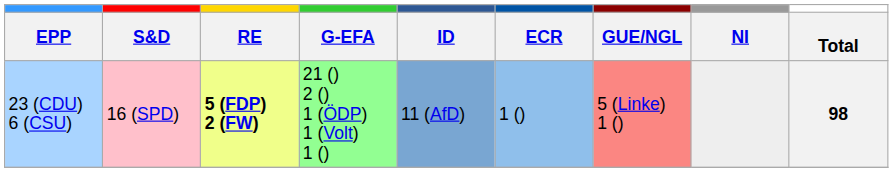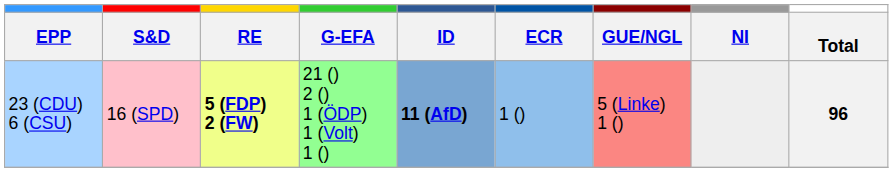 <table class="wikitable">
 <tr>
 <th style="width:10%; background:#39f;"></th>
 <th style="width:10%; background:red;"></th>
 <th style="width:10%; background:gold;"></th>
 <th style="width:10%; background:#32CD32;"></th>
 <th style="width:10%; background:#2E5894;"></th>
 <th style="width:10%; background:#0054A5;"></th>
 <th style="width:10%; background:darkred;"></th>
 <th style="width:10%; background:#999;"></th>
 <th style="width:10%; background:white;"></th>
 </tr>
 <tr>
 <th style="width: 10%"><a href='#'>EPP</a></th>
 <th style="width: 10%"><a href='#'>S&D</a></th>
 <th style="width: 10%"><a href='#'>RE</a></th>
 <th style="width: 10%"><a href='#'>G-EFA</a></th>
 <th style="width: 10%"><a href='#'>ID</a></th>
 <th style="width: 10%"><a href='#'>ECR</a></th>
 <th style="width: 10%"><a href='#'>GUE/NGL</a></th>
 <th style="width: 10%"><a href='#'>NI</a></th>
 <th><br>Total</th>
 </tr>
 <tr>
 <td style="background:#a9d4ff; text-align:left;">23 (<a href='#'>CDU</a>)<br>6 (<a href='#'>CSU</a>)</td>
 <td style="background:pink; text-align:left;">16 (<a href='#'>SPD</a>)</td>
 <td style="background:#f0ff8a; text-align:left;"><strong>5 (<a href='#'>FDP</a>)<br>2 (<a href='#'>FW</a>)</strong></td>
 <td style="background:#92FF92; text-align:left;">21 ()<br>2 ()<br>1 (<a href='#'>ÖDP</a>)<br>1 (<a href='#'>Volt</a>)<br>1 ()</td>
-<td style="background:#79a6d2; text-align:left;">11 (<a href='#'>AfD</a>)</td>
+<td style="background:#79a6d2; text-align:left;"><strong>11 (<a href='#'>AfD</a>)</strong></td>
 <td style="background:#8FBFEB; text-align:left;">1 ()</td>
 <td style="background:#FB8682; text-align:left;">5 (<a href='#'>Linke</a>)<br>1 ()</td>
 <td style="background:#eee; text-align:left;"></td>
-<th>98</th>
+<th>96</th>
 </tr>
 <tr>
 </tr>
 </table>
